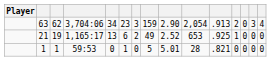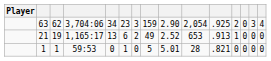 <table class="wikitable sortable" style="text-align:center;">
 <tr>
 <th>Player</th>
 <th></th>
 <th></th>
 <th></th>
 <th></th>
 <th></th>
 <th></th>
 <th></th>
 <th></th>
 <th></th>
 <th></th>
 <th></th>
 <th></th>
 <th></th>
 <th></th>
 </tr>
 <tr>
 <td></td>
 <td>63</td>
 <td>62</td>
 <td>3,704:06</td>
 <td>34</td>
 <td>23</td>
 <td>3</td>
 <td>159</td>
 <td>2.90</td>
 <td>2,054</td>
-<td>.913</td>
+<td>.925</td>
 <td>2</td>
 <td>0</td>
 <td>3</td>
 <td>4</td>
 </tr>
 <tr>
 <td></td>
 <td>21</td>
 <td>19</td>
 <td>1,165:17</td>
 <td>13</td>
 <td>6</td>
 <td>2</td>
 <td>49</td>
 <td>2.52</td>
 <td>653</td>
-<td>.925</td>
+<td>.913</td>
 <td>1</td>
 <td>0</td>
 <td>0</td>
 <td>0</td>
 </tr>
 <tr>
 <td></td>
 <td>1</td>
 <td>1</td>
 <td>59:53</td>
 <td>0</td>
 <td>1</td>
 <td>0</td>
 <td>5</td>
 <td>5.01</td>
 <td>28</td>
 <td>.821</td>
 <td>0</td>
 <td>0</td>
 <td>0</td>
 <td>0</td>
 </tr>
 </table>
